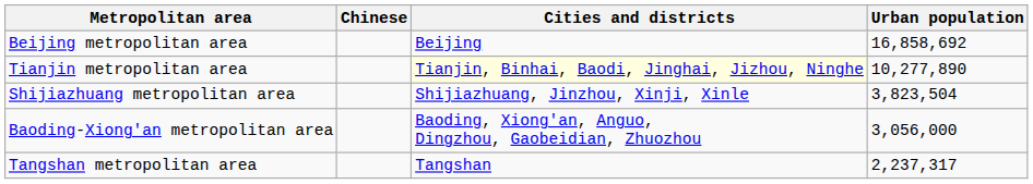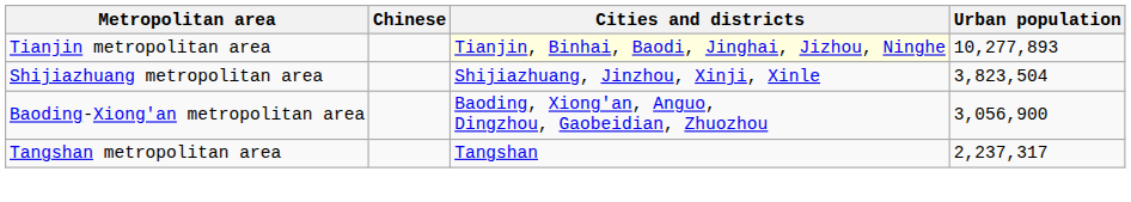 <table class="wikitable sortable">
 <tr>
 <th>Metropolitan area</th>
 <th>Chinese</th>
 <th>Cities and districts</th>
 <th>Urban population</th>
 </tr>
 <tr>
-<td><a href='#'>Beijing</a> metropolitan area</td>
-<td><br></td>
-<td><a href='#'>Beijing</a></td>
-<td>16,858,692</td>
-</tr>
-<tr>
 <td><a href='#'>Tianjin</a> metropolitan area</td>
 <td><br></td>
 <td style="background: lightyellow;"><a href='#'>Tianjin</a>, <a href='#'>Binhai</a>, <a href='#'>Baodi</a>, <a href='#'>Jinghai</a>, <a href='#'>Jizhou</a>, <a href='#'>Ninghe</a></td>
-<td>10,277,890</td>
+<td>10,277,893</td>
 </tr>
 <tr>
 <td><a href='#'>Shijiazhuang</a> metropolitan area</td>
 <td><br></td>
 <td><a href='#'>Shijiazhuang</a>, <a href='#'>Jinzhou</a>, <a href='#'>Xinji</a>, <a href='#'>Xinle</a></td>
 <td>3,823,504</td>
 </tr>
 <tr>
 <td><a href='#'>Baoding</a>-<a href='#'>Xiong'an</a> metropolitan area</td>
 <td><br></td>
 <td><a href='#'>Baoding</a>, <a href='#'>Xiong'an</a>, <a href='#'>Anguo</a>,<br><a href='#'>Dingzhou</a>, <a href='#'>Gaobeidian</a>, <a href='#'>Zhuozhou</a></td>
-<td>3,056,000</td>
+<td>3,056,900</td>
 </tr>
 <tr>
 <td><a href='#'>Tangshan</a> metropolitan area</td>
 <td><br></td>
 <td><a href='#'>Tangshan</a></td>
 <td>2,237,317</td>
 </tr>
 </table>
